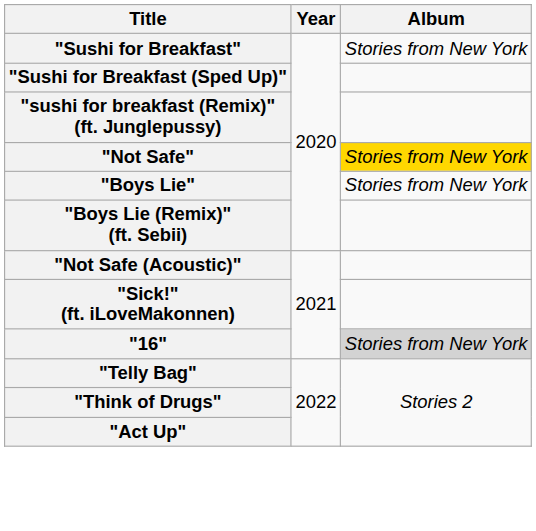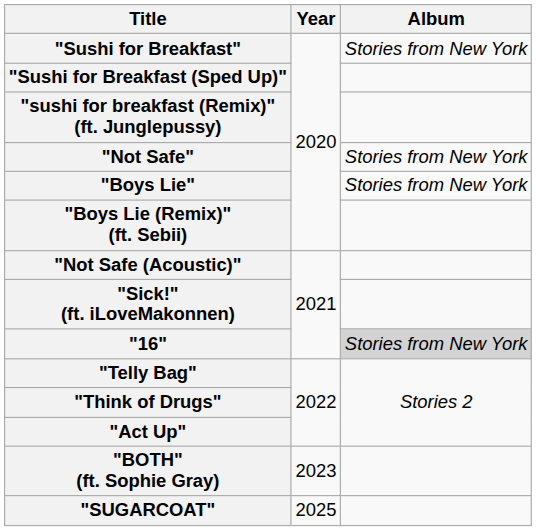 <table class="wikitable plainrowheaders">
 <tr>
 <th>Title</th>
 <th>Year</th>
 <th>Album</th>
 </tr>
 <tr>
 <th scope="row">"Sushi for Breakfast"</th>
 <td align = "center" rowspan="6">2020</td>
 <td align = "center"><em>Stories from New York</em></td>
 </tr>
 <tr>
 <th scope="row">"Sushi for Breakfast (Sped Up)"</th>
 <td></td>
 </tr>
 <tr>
 <th scope="row">"sushi for breakfast (Remix)" <br><span>(ft. Junglepussy)</span></th>
 <td></td>
 </tr>
 <tr>
 <th scope="row">"Not Safe"</th>
-<td align = "center" style="background: gold;"><em>Stories from New York</em></td>
+<td align = "center"><em>Stories from New York</em></td>
 </tr>
 <tr>
 <th scope="row">"Boys Lie"</th>
 <td align = "center"><em>Stories from New York</em></td>
 </tr>
 <tr>
 <th scope="row">"Boys Lie (Remix)" <br><span>(ft. Sebii)</span></th>
 <td></td>
 </tr>
 <tr>
 <th scope="row">"Not Safe (Acoustic)"</th>
 <td align = "center" rowspan="3">2021</td>
 <td></td>
 </tr>
 <tr>
 <th scope="row">"Sick!" <br><span>(ft. iLoveMakonnen)</span></th>
 <td></td>
 </tr>
 <tr>
 <th scope="row">"16"</th>
 <td align = "center" style="background: lightgrey;"><em>Stories from New York</em></td>
 </tr>
 <tr>
 <th scope="row">"Telly Bag"</th>
 <td align = "center" rowspan="3">2022</td>
 <td rowspan="3" align="center"><em>Stories 2</em></td>
 </tr>
 <tr>
 <th scope="row">"Think of Drugs"</th>
 </tr>
 <tr>
 <th scope="row">"Act Up"</th>
 </tr>
+<tr>
+<th scope="row">"BOTH" <br><span>(ft. Sophie Gray)</span></th>
+<td align = "center">2023</td>
+<td></td>
+</tr>
+<tr>
+<th scope="row">"SUGARCOAT"</th>
+<td align = "center">2025</td>
+<td></td>
+</tr>
 </table>
